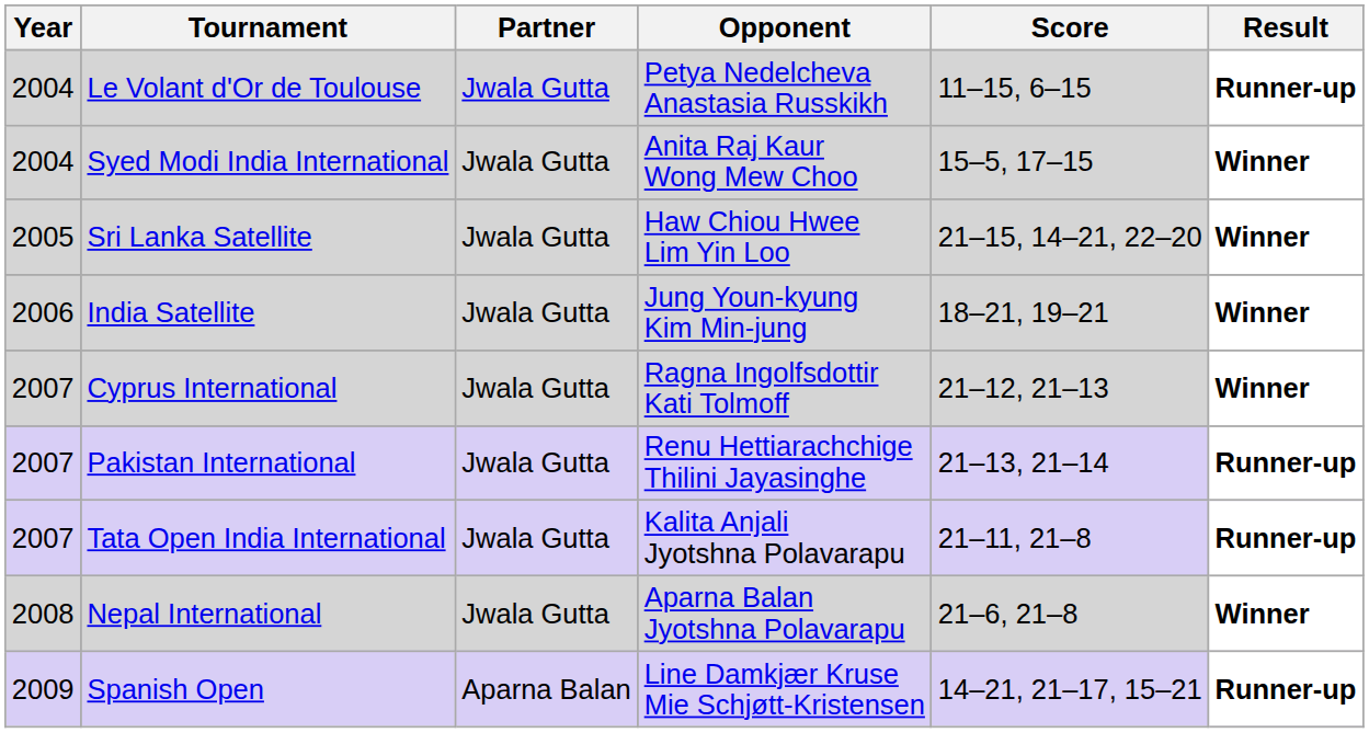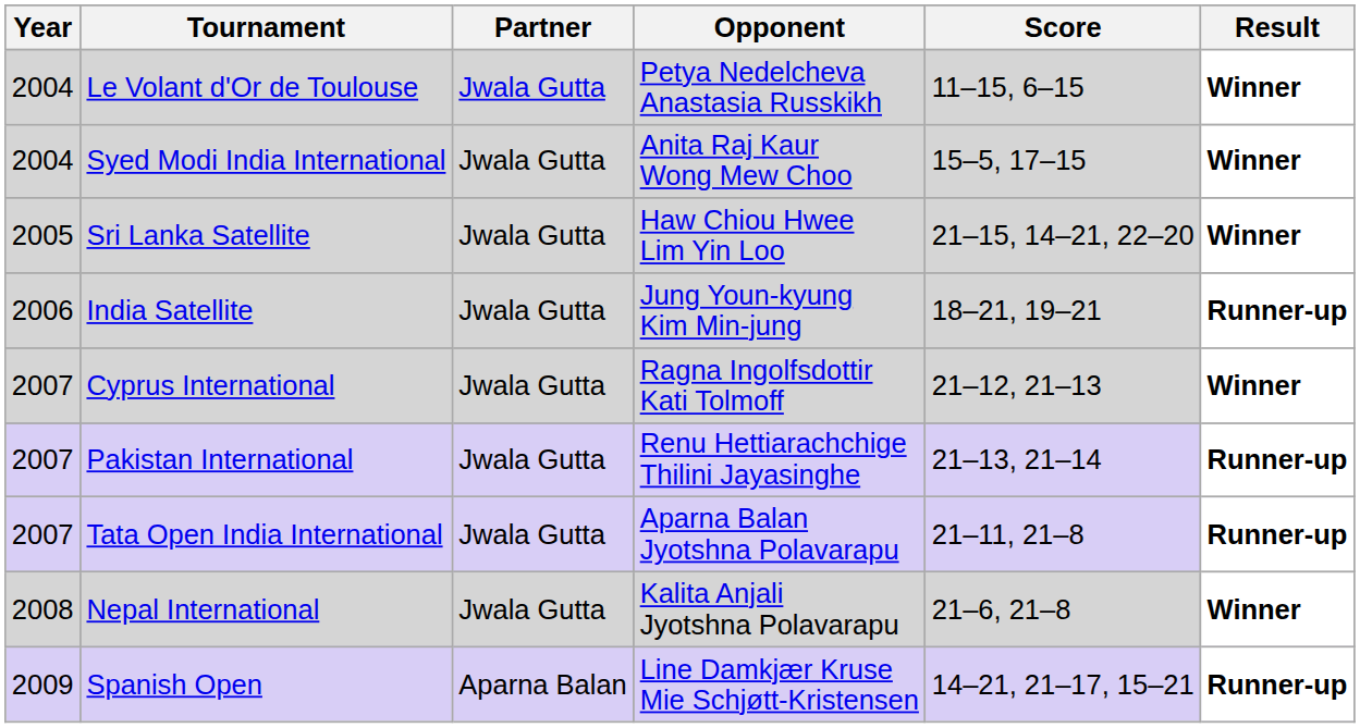 <table class="sortable wikitable" style="font-size: 90%;">
 <tr>
 <th>Year</th>
 <th>Tournament</th>
 <th>Partner</th>
 <th>Opponent</th>
 <th>Score</th>
 <th>Result</th>
 </tr>
 <tr style="background:#D5D5D5">
 <td align="center">2004</td>
 <td align="left"><a href='#'>Le Volant d'Or de Toulouse</a></td>
 <td align="left"> <a href='#'>Jwala Gutta</a></td>
 <td align="left"> <a href='#'>Petya Nedelcheva</a> <br>  <a href='#'>Anastasia Russkikh</a></td>
 <td align="left">11–15, 6–15</td>
-<td style="text-align:left; background:white"> <strong>Runner-up</strong></td>
+<td style="text-align:left; background:white"> <strong>Winner</strong></td>
 </tr>
 <tr style="background:#D5D5D5">
 <td align="center">2004</td>
 <td align="left"><a href='#'>Syed Modi India International</a></td>
 <td align="left"> Jwala Gutta</td>
 <td align="left"> <a href='#'>Anita Raj Kaur</a> <br>  <a href='#'>Wong Mew Choo</a></td>
 <td align="left">15–5, 17–15</td>
 <td style="text-align:left; background:white"> <strong>Winner</strong></td>
 </tr>
 <tr style="background:#D5D5D5">
 <td align="center">2005</td>
 <td align="left"><a href='#'>Sri Lanka Satellite</a></td>
 <td align="left"> Jwala Gutta</td>
 <td align="left"> <a href='#'>Haw Chiou Hwee</a> <br>  <a href='#'>Lim Yin Loo</a></td>
 <td align="left">21–15, 14–21, 22–20</td>
 <td style="text-align:left; background:white"> <strong>Winner</strong></td>
 </tr>
 <tr style="background:#D5D5D5">
 <td align="center">2006</td>
 <td align="left"><a href='#'>India Satellite</a></td>
 <td align="left"> Jwala Gutta</td>
 <td align="left"> <a href='#'>Jung Youn-kyung</a> <br>  <a href='#'>Kim Min-jung</a></td>
 <td align="left">18–21, 19–21</td>
-<td style="text-align:left; background:white"> <strong>Winner</strong></td>
+<td style="text-align:left; background:white"> <strong>Runner-up</strong></td>
 </tr>
 <tr style="background:#D5D5D5">
 <td align="center">2007</td>
 <td align="left"><a href='#'>Cyprus International</a></td>
 <td align="left"> Jwala Gutta</td>
 <td align="left"> <a href='#'>Ragna Ingolfsdottir</a> <br>  <a href='#'>Kati Tolmoff</a></td>
 <td align="left">21–12, 21–13</td>
 <td style="text-align:left; background:white"> <strong>Winner</strong></td>
 </tr>
 <tr style="background:#D8CEF6">
 <td align="center">2007</td>
 <td align="left"><a href='#'>Pakistan International</a></td>
 <td align="left"> Jwala Gutta</td>
 <td align="left"> <a href='#'>Renu Hettiarachchige</a> <br>  <a href='#'>Thilini Jayasinghe</a></td>
 <td align="left">21–13, 21–14</td>
 <td style="text-align:left; background:white"> <strong>Runner-up</strong></td>
 </tr>
 <tr style="background:#D8CEF6">
 <td align="center">2007</td>
 <td align="left"><a href='#'>Tata Open India International</a></td>
 <td align="left"> Jwala Gutta</td>
-<td align="left"> <a href='#'>Kalita Anjali</a> <br>  Jyotshna Polavarapu</td>
+<td align="left"> <a href='#'>Aparna Balan</a> <br>  <a href='#'>Jyotshna Polavarapu</a></td>
 <td align="left">21–11, 21–8</td>
 <td style="text-align:left; background:white"> <strong>Runner-up</strong></td>
 </tr>
 <tr style="background:#D5D5D5">
 <td align="center">2008</td>
 <td align="left"><a href='#'>Nepal International</a></td>
 <td align="left"> Jwala Gutta</td>
-<td align="left"> <a href='#'>Aparna Balan</a> <br>  <a href='#'>Jyotshna Polavarapu</a></td>
+<td align="left"> <a href='#'>Kalita Anjali</a> <br>  Jyotshna Polavarapu</td>
 <td align="left">21–6, 21–8</td>
 <td style="text-align:left; background:white"> <strong>Winner</strong></td>
 </tr>
 <tr style="background:#D8CEF6">
 <td align="center">2009</td>
 <td align="left"><a href='#'>Spanish Open</a></td>
 <td align="left"> Aparna Balan</td>
 <td align="left"> <a href='#'>Line Damkjær Kruse</a> <br>  <a href='#'>Mie Schjøtt-Kristensen</a></td>
 <td align="left">14–21, 21–17, 15–21</td>
 <td style="text-align:left; background:white"> <strong>Runner-up</strong></td>
 </tr>
 </table>
